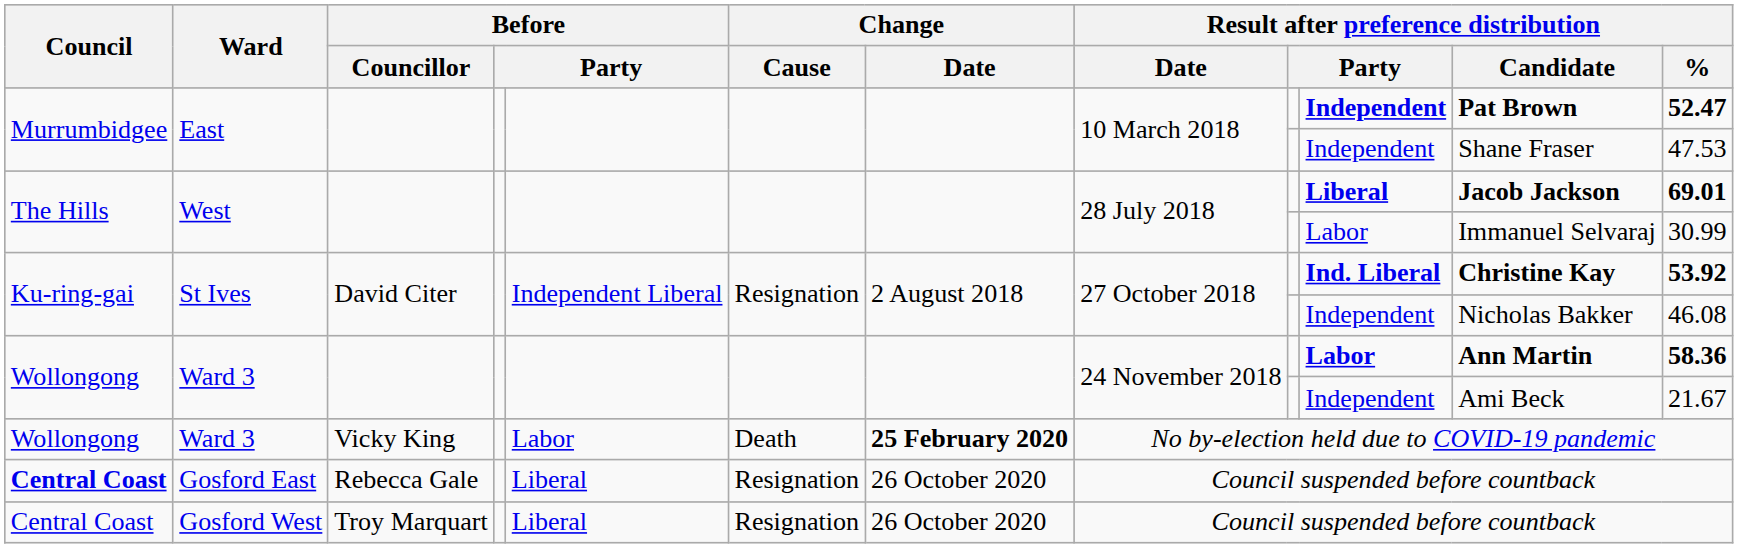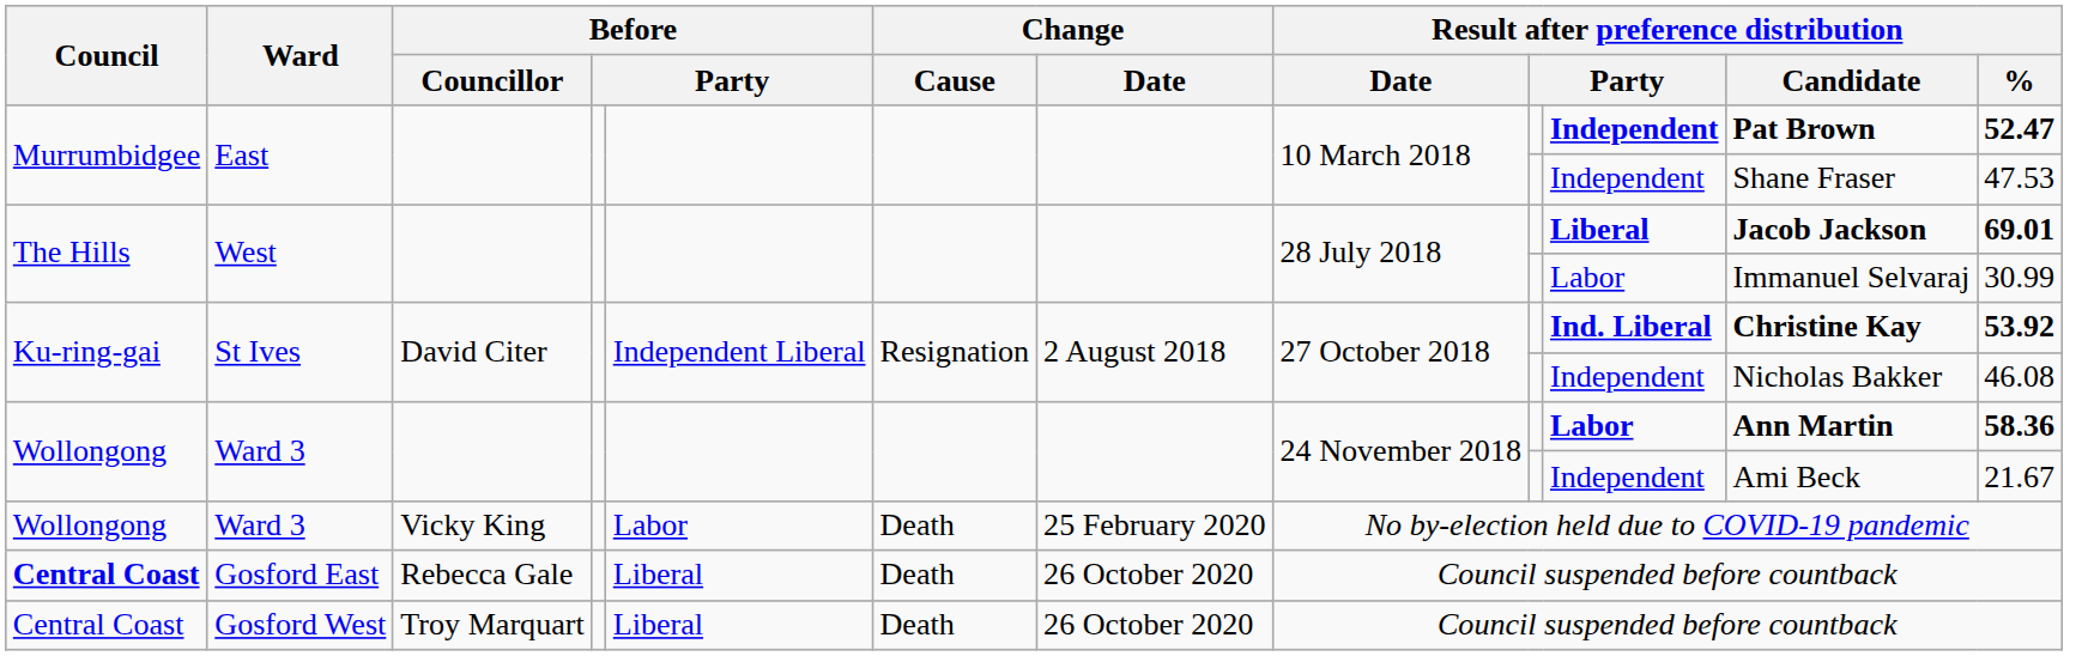 <table class="wikitable sortable" style="border: none;">
 <tr>
 <th rowspan="2">Council</th>
 <th rowspan="2">Ward</th>
 <th colspan="3">Before</th>
 <th colspan="2">Change</th>
 <th colspan="7">Result after <a href='#'>preference distribution</a></th>
 </tr>
 <tr>
 <th>Councillor</th>
 <th colspan="2">Party</th>
 <th>Cause</th>
 <th>Date</th>
 <th>Date</th>
 <th colspan="2">Party</th>
 <th>Candidate</th>
 <th>%</th>
 </tr>
 <tr>
 <td rowspan="2"><a href='#'>Murrumbidgee</a></td>
 <td rowspan="2"><a href='#'>East</a></td>
 <td rowspan="2"></td>
 <td rowspan="2" ></td>
 <td rowspan="2"></td>
 <td rowspan="2"></td>
 <td rowspan="2"></td>
 <td rowspan="2">10 March 2018</td>
 <td></td>
 <td><strong><a href='#'>Independent</a></strong></td>
 <td><strong>Pat Brown</strong></td>
 <td><strong>52.47</strong></td>
 </tr>
 <tr>
 <td></td>
 <td><a href='#'>Independent</a></td>
 <td>Shane Fraser</td>
 <td>47.53</td>
 </tr>
 <tr>
 <td rowspan="2"><a href='#'>The Hills</a></td>
 <td rowspan="2"><a href='#'>West</a></td>
 <td rowspan="2"></td>
 <td rowspan="2" ></td>
 <td rowspan="2"></td>
 <td rowspan="2"></td>
 <td rowspan="2"></td>
 <td rowspan="2">28 July 2018</td>
 <td></td>
 <td><strong><a href='#'>Liberal</a></strong></td>
 <td><strong>Jacob Jackson</strong></td>
 <td><strong>69.01</strong></td>
 </tr>
 <tr>
 <td></td>
 <td><a href='#'>Labor</a></td>
 <td>Immanuel Selvaraj</td>
 <td>30.99</td>
 </tr>
 <tr>
 <td rowspan="2"><a href='#'>Ku-ring-gai</a></td>
 <td rowspan="2"><a href='#'>St Ives</a></td>
 <td rowspan="2">David Citer</td>
 <td rowspan="2" ></td>
 <td rowspan="2"><a href='#'>Independent Liberal</a></td>
 <td rowspan="2">Resignation</td>
 <td rowspan="2">2 August 2018</td>
 <td rowspan="2">27 October 2018</td>
 <td></td>
 <td><strong><a href='#'>Ind. Liberal</a></strong></td>
 <td><strong>Christine Kay</strong></td>
 <td><strong>53.92</strong></td>
 </tr>
 <tr>
 <td></td>
 <td><a href='#'>Independent</a></td>
 <td>Nicholas Bakker</td>
 <td>46.08</td>
 </tr>
 <tr>
 <td rowspan="2"><a href='#'>Wollongong</a></td>
 <td rowspan="2"><a href='#'>Ward 3</a></td>
 <td rowspan="2"></td>
 <td rowspan="2" ></td>
 <td rowspan="2"></td>
 <td rowspan="2"></td>
 <td rowspan="2"></td>
 <td rowspan="2">24 November 2018</td>
 <td></td>
 <td><strong><a href='#'>Labor</a></strong></td>
 <td><strong>Ann Martin</strong></td>
 <td><strong>58.36</strong></td>
 </tr>
 <tr>
 <td></td>
 <td><a href='#'>Independent</a></td>
 <td>Ami Beck</td>
 <td>21.67</td>
 </tr>
 <tr>
 <td><a href='#'>Wollongong</a></td>
 <td><a href='#'>Ward 3</a></td>
 <td>Vicky King</td>
 <td></td>
 <td><a href='#'>Labor</a></td>
 <td>Death</td>
-<td><strong>25 February 2020</strong></td>
+<td>25 February 2020</td>
 <td colspan=5; align=center><em>No by-election held due to <a href='#'>COVID-19 pandemic</a></em></td>
 </tr>
 <tr>
 <td><strong><a href='#'>Central Coast</a></strong></td>
 <td><a href='#'>Gosford East</a></td>
 <td>Rebecca Gale</td>
 <td></td>
 <td><a href='#'>Liberal</a></td>
-<td>Resignation</td>
+<td>Death</td>
 <td>26 October 2020</td>
 <td colspan=5; align=center><em>Council suspended before countback</em></td>
 </tr>
 <tr>
 <td><a href='#'>Central Coast</a></td>
 <td><a href='#'>Gosford West</a></td>
 <td>Troy Marquart</td>
 <td></td>
 <td><a href='#'>Liberal</a></td>
-<td>Resignation</td>
+<td>Death</td>
 <td>26 October 2020</td>
 <td colspan=5; align=center><em>Council suspended before countback</em></td>
 </tr>
 </table>
